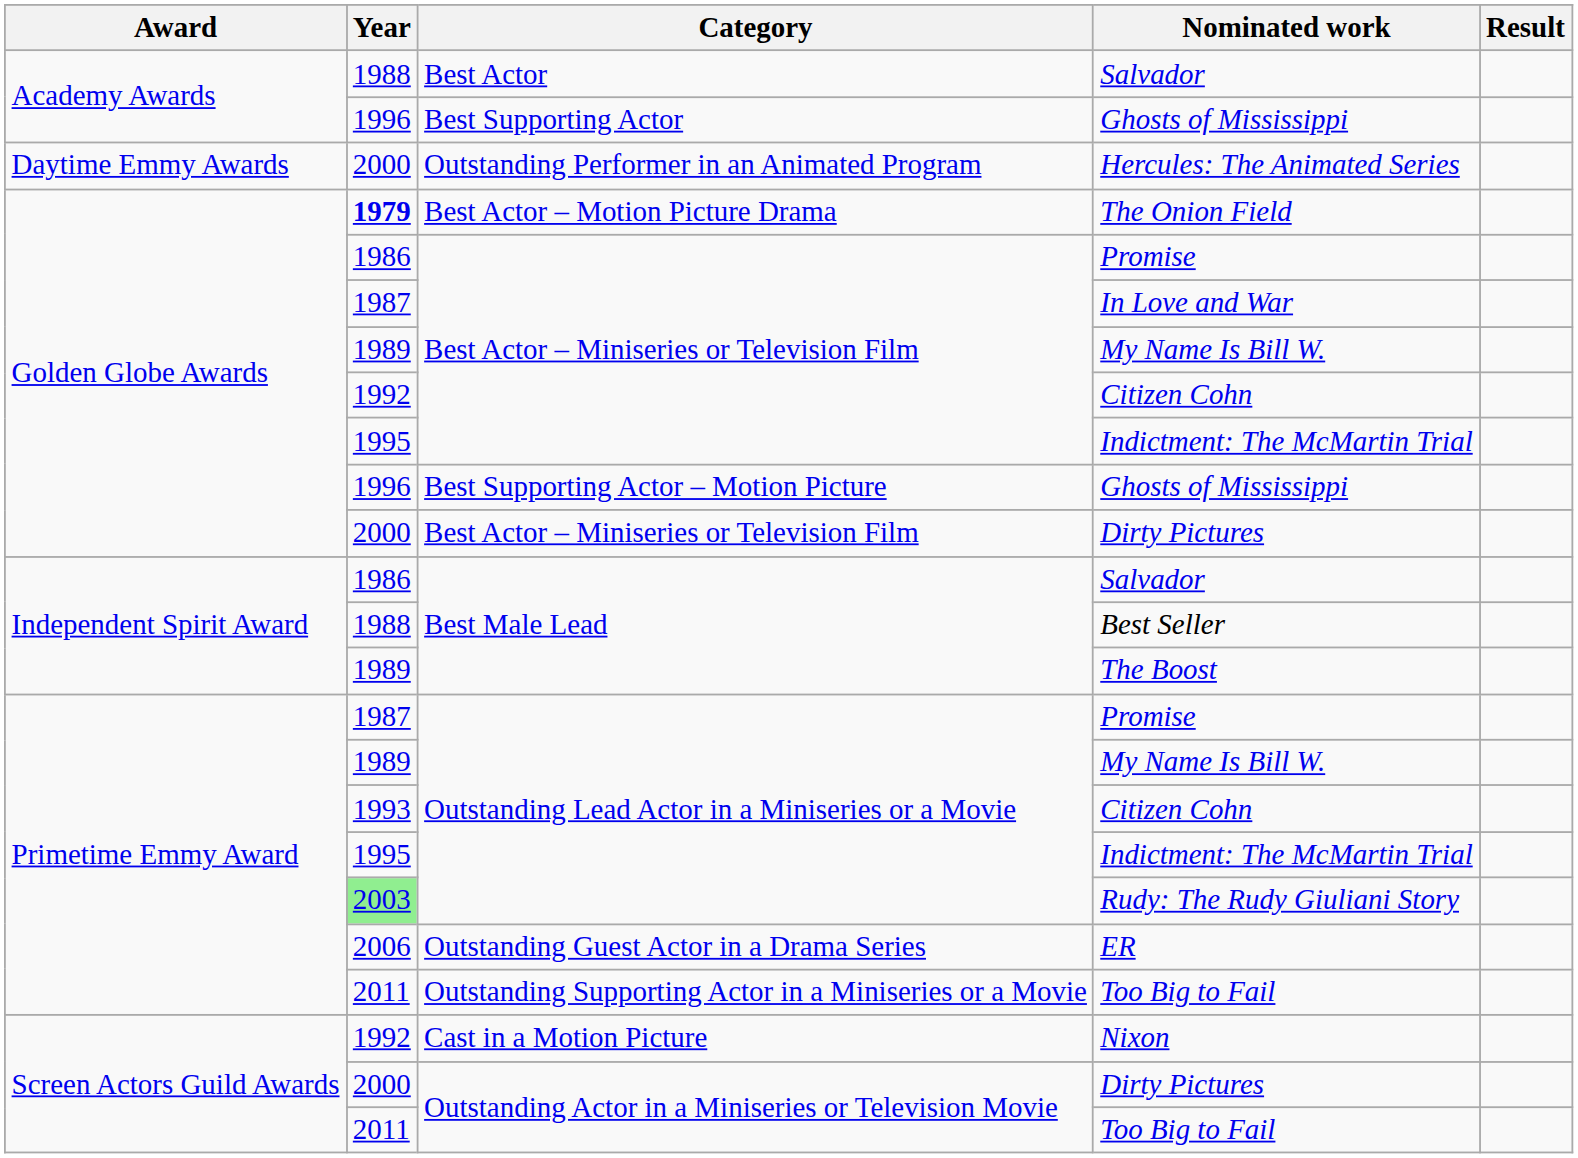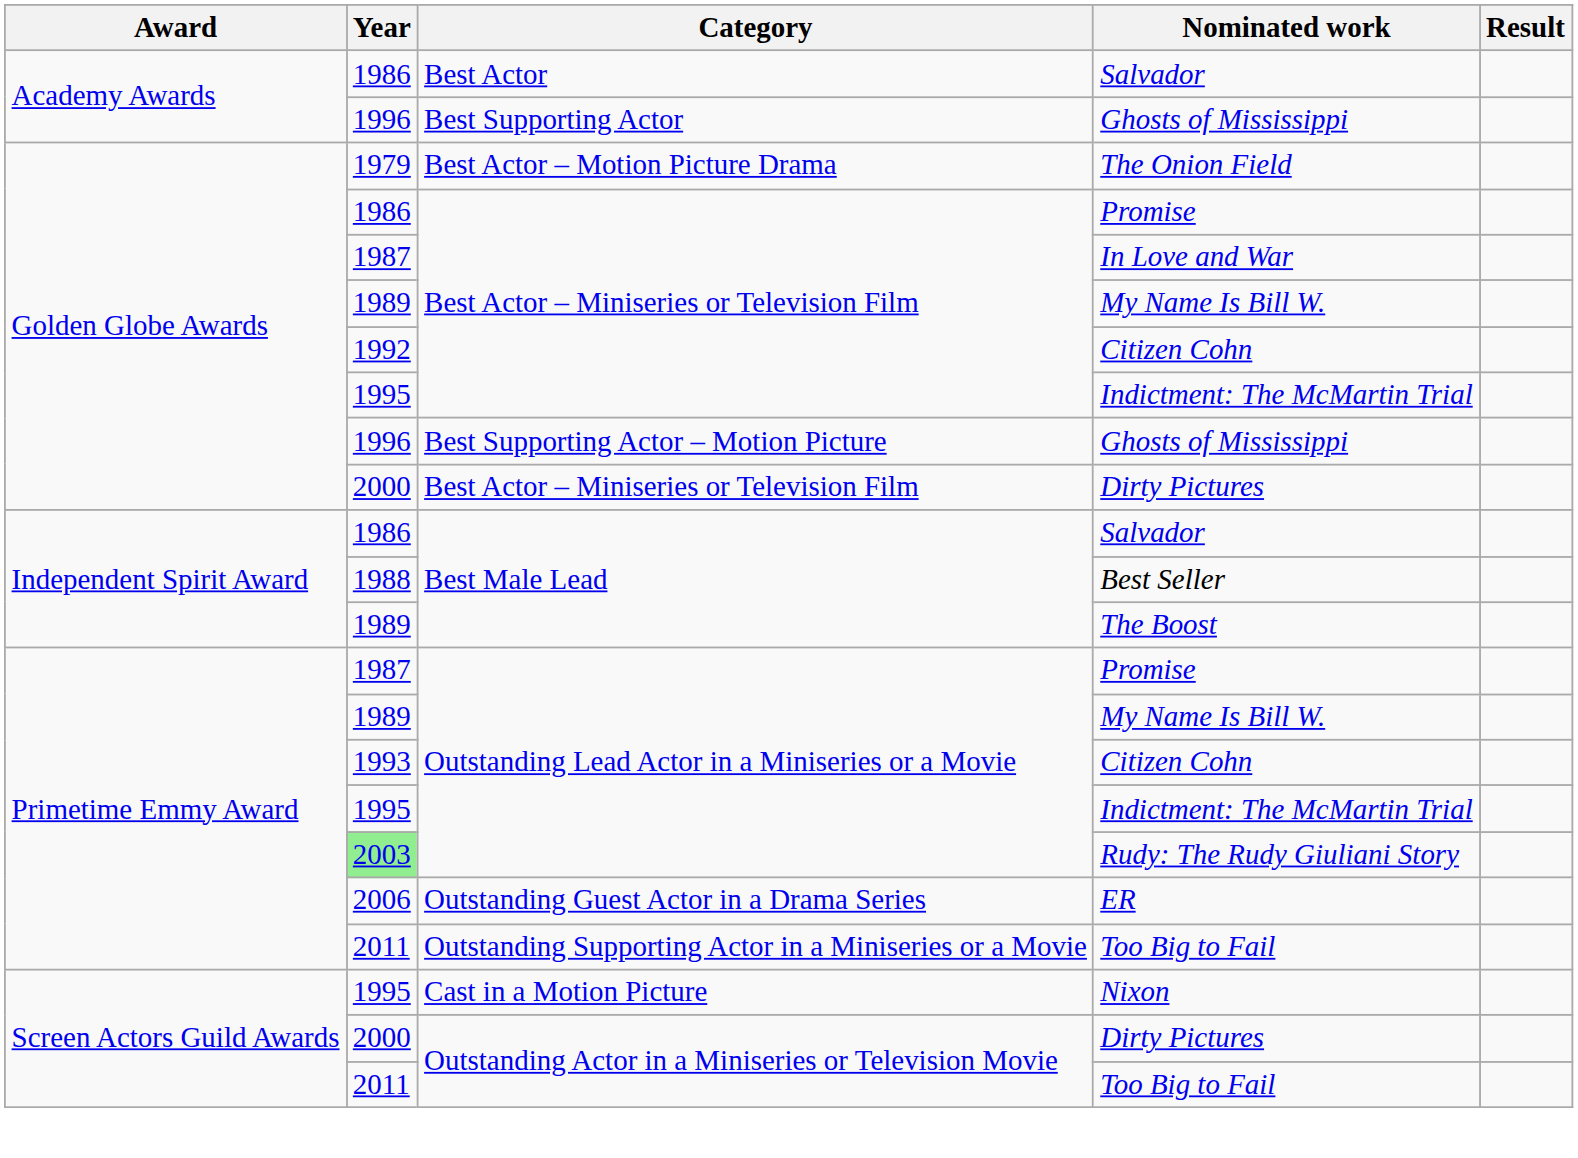 <table class="wikitable">
 <tr>
 <th>Award</th>
 <th>Year</th>
 <th>Category</th>
 <th>Nominated work</th>
 <th>Result</th>
 </tr>
 <tr>
 <td rowspan=2><a href='#'>Academy Awards</a></td>
-<td><a href='#'>1988</a></td>
+<td><a href='#'>1986</a></td>
 <td><a href='#'>Best Actor</a></td>
 <td><em><a href='#'>Salvador</a></em></td>
 <td></td>
 </tr>
 <tr>
 <td><a href='#'>1996</a></td>
 <td><a href='#'>Best Supporting Actor</a></td>
 <td><em><a href='#'>Ghosts of Mississippi</a></em></td>
 <td></td>
 </tr>
 <tr>
-<td><a href='#'>Daytime Emmy Awards</a></td>
-<td><a href='#'>2000</a></td>
-<td><a href='#'>Outstanding Performer in an Animated Program</a></td>
-<td><em><a href='#'>Hercules: The Animated Series</a></em></td>
-<td></td>
-</tr>
-<tr>
 <td rowspan=8><a href='#'>Golden Globe Awards</a></td>
-<td><strong><a href='#'>1979</a></strong></td>
+<td><a href='#'>1979</a></td>
 <td><a href='#'>Best Actor – Motion Picture Drama</a></td>
 <td><em><a href='#'>The Onion Field</a></em></td>
 <td></td>
 </tr>
 <tr>
 <td><a href='#'>1986</a></td>
 <td rowspan=5><a href='#'>Best Actor – Miniseries or Television Film</a></td>
 <td><em><a href='#'>Promise</a></em></td>
 <td></td>
 </tr>
 <tr>
 <td><a href='#'>1987</a></td>
 <td><em><a href='#'>In Love and War</a></em></td>
 <td></td>
 </tr>
 <tr>
 <td><a href='#'>1989</a></td>
 <td><em><a href='#'>My Name Is Bill W.</a></em></td>
 <td></td>
 </tr>
 <tr>
 <td><a href='#'>1992</a></td>
 <td><em><a href='#'>Citizen Cohn</a></em></td>
 <td></td>
 </tr>
 <tr>
 <td><a href='#'>1995</a></td>
 <td><em><a href='#'>Indictment: The McMartin Trial</a></em></td>
 <td></td>
 </tr>
 <tr>
 <td><a href='#'>1996</a></td>
 <td><a href='#'>Best Supporting Actor – Motion Picture</a></td>
 <td><em><a href='#'>Ghosts of Mississippi</a></em></td>
 <td></td>
 </tr>
 <tr>
 <td><a href='#'>2000</a></td>
 <td><a href='#'>Best Actor – Miniseries or Television Film</a></td>
 <td><em><a href='#'>Dirty Pictures</a></em></td>
 <td></td>
 </tr>
 <tr>
 <td rowspan=3><a href='#'>Independent Spirit Award</a></td>
 <td><a href='#'>1986</a></td>
 <td rowspan=3><a href='#'>Best Male Lead</a></td>
 <td><em><a href='#'>Salvador</a></em></td>
 <td></td>
 </tr>
 <tr>
 <td><a href='#'>1988</a></td>
 <td><em>Best Seller</em></td>
 <td></td>
 </tr>
 <tr>
 <td><a href='#'>1989</a></td>
 <td><em><a href='#'>The Boost</a></em></td>
 <td></td>
 </tr>
 <tr>
 <td rowspan=7><a href='#'>Primetime Emmy Award</a></td>
 <td><a href='#'>1987</a></td>
 <td rowspan=5><a href='#'>Outstanding Lead Actor in a Miniseries or a Movie</a></td>
 <td><em><a href='#'>Promise</a></em></td>
 <td></td>
 </tr>
 <tr>
 <td><a href='#'>1989</a></td>
 <td><em><a href='#'>My Name Is Bill W.</a></em></td>
 <td></td>
 </tr>
 <tr>
 <td><a href='#'>1993</a></td>
 <td><em><a href='#'>Citizen Cohn</a></em></td>
 <td></td>
 </tr>
 <tr>
 <td><a href='#'>1995</a></td>
 <td><em><a href='#'>Indictment: The McMartin Trial</a></em></td>
 <td></td>
 </tr>
 <tr>
 <td style="background: lightgreen;"><a href='#'>2003</a></td>
 <td><em><a href='#'>Rudy: The Rudy Giuliani Story</a></em></td>
 <td></td>
 </tr>
 <tr>
 <td><a href='#'>2006</a></td>
 <td><a href='#'>Outstanding Guest Actor in a Drama Series</a></td>
 <td><em><a href='#'>ER</a></em></td>
 <td></td>
 </tr>
 <tr>
 <td><a href='#'>2011</a></td>
 <td><a href='#'>Outstanding Supporting Actor in a Miniseries or a Movie</a></td>
 <td><em><a href='#'>Too Big to Fail</a></em></td>
 <td></td>
 </tr>
 <tr>
 <td rowspan=3><a href='#'>Screen Actors Guild Awards</a></td>
-<td><a href='#'>1992</a></td>
+<td><a href='#'>1995</a></td>
 <td><a href='#'>Cast in a Motion Picture</a></td>
 <td><em><a href='#'>Nixon</a></em></td>
 <td></td>
 </tr>
 <tr>
 <td><a href='#'>2000</a></td>
 <td rowspan=2><a href='#'>Outstanding Actor in a Miniseries or Television Movie</a></td>
 <td><em><a href='#'>Dirty Pictures</a></em></td>
 <td></td>
 </tr>
 <tr>
 <td><a href='#'>2011</a></td>
 <td><em><a href='#'>Too Big to Fail</a></em></td>
 <td></td>
 </tr>
 </table>
